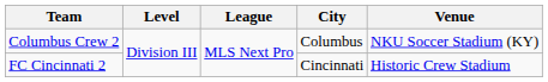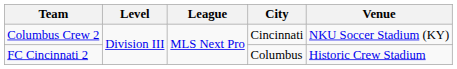 <table class="wikitable">
 <tr>
 <th>Team</th>
 <th>Level</th>
 <th>League</th>
 <th>City</th>
 <th>Venue</th>
 </tr>
 <tr>
 <td><a href='#'>Columbus Crew 2</a></td>
 <td rowspan="2"><a href='#'>Division III</a></td>
 <td rowspan="2"><a href='#'>MLS Next Pro</a></td>
-<td>Columbus</td>
+<td>Cincinnati</td>
 <td><a href='#'>NKU Soccer Stadium</a> (KY)</td>
 </tr>
 <tr>
 <td><a href='#'>FC Cincinnati 2</a></td>
-<td>Cincinnati</td>
+<td>Columbus</td>
 <td><a href='#'>Historic Crew Stadium</a></td>
 </tr>
 </table>
